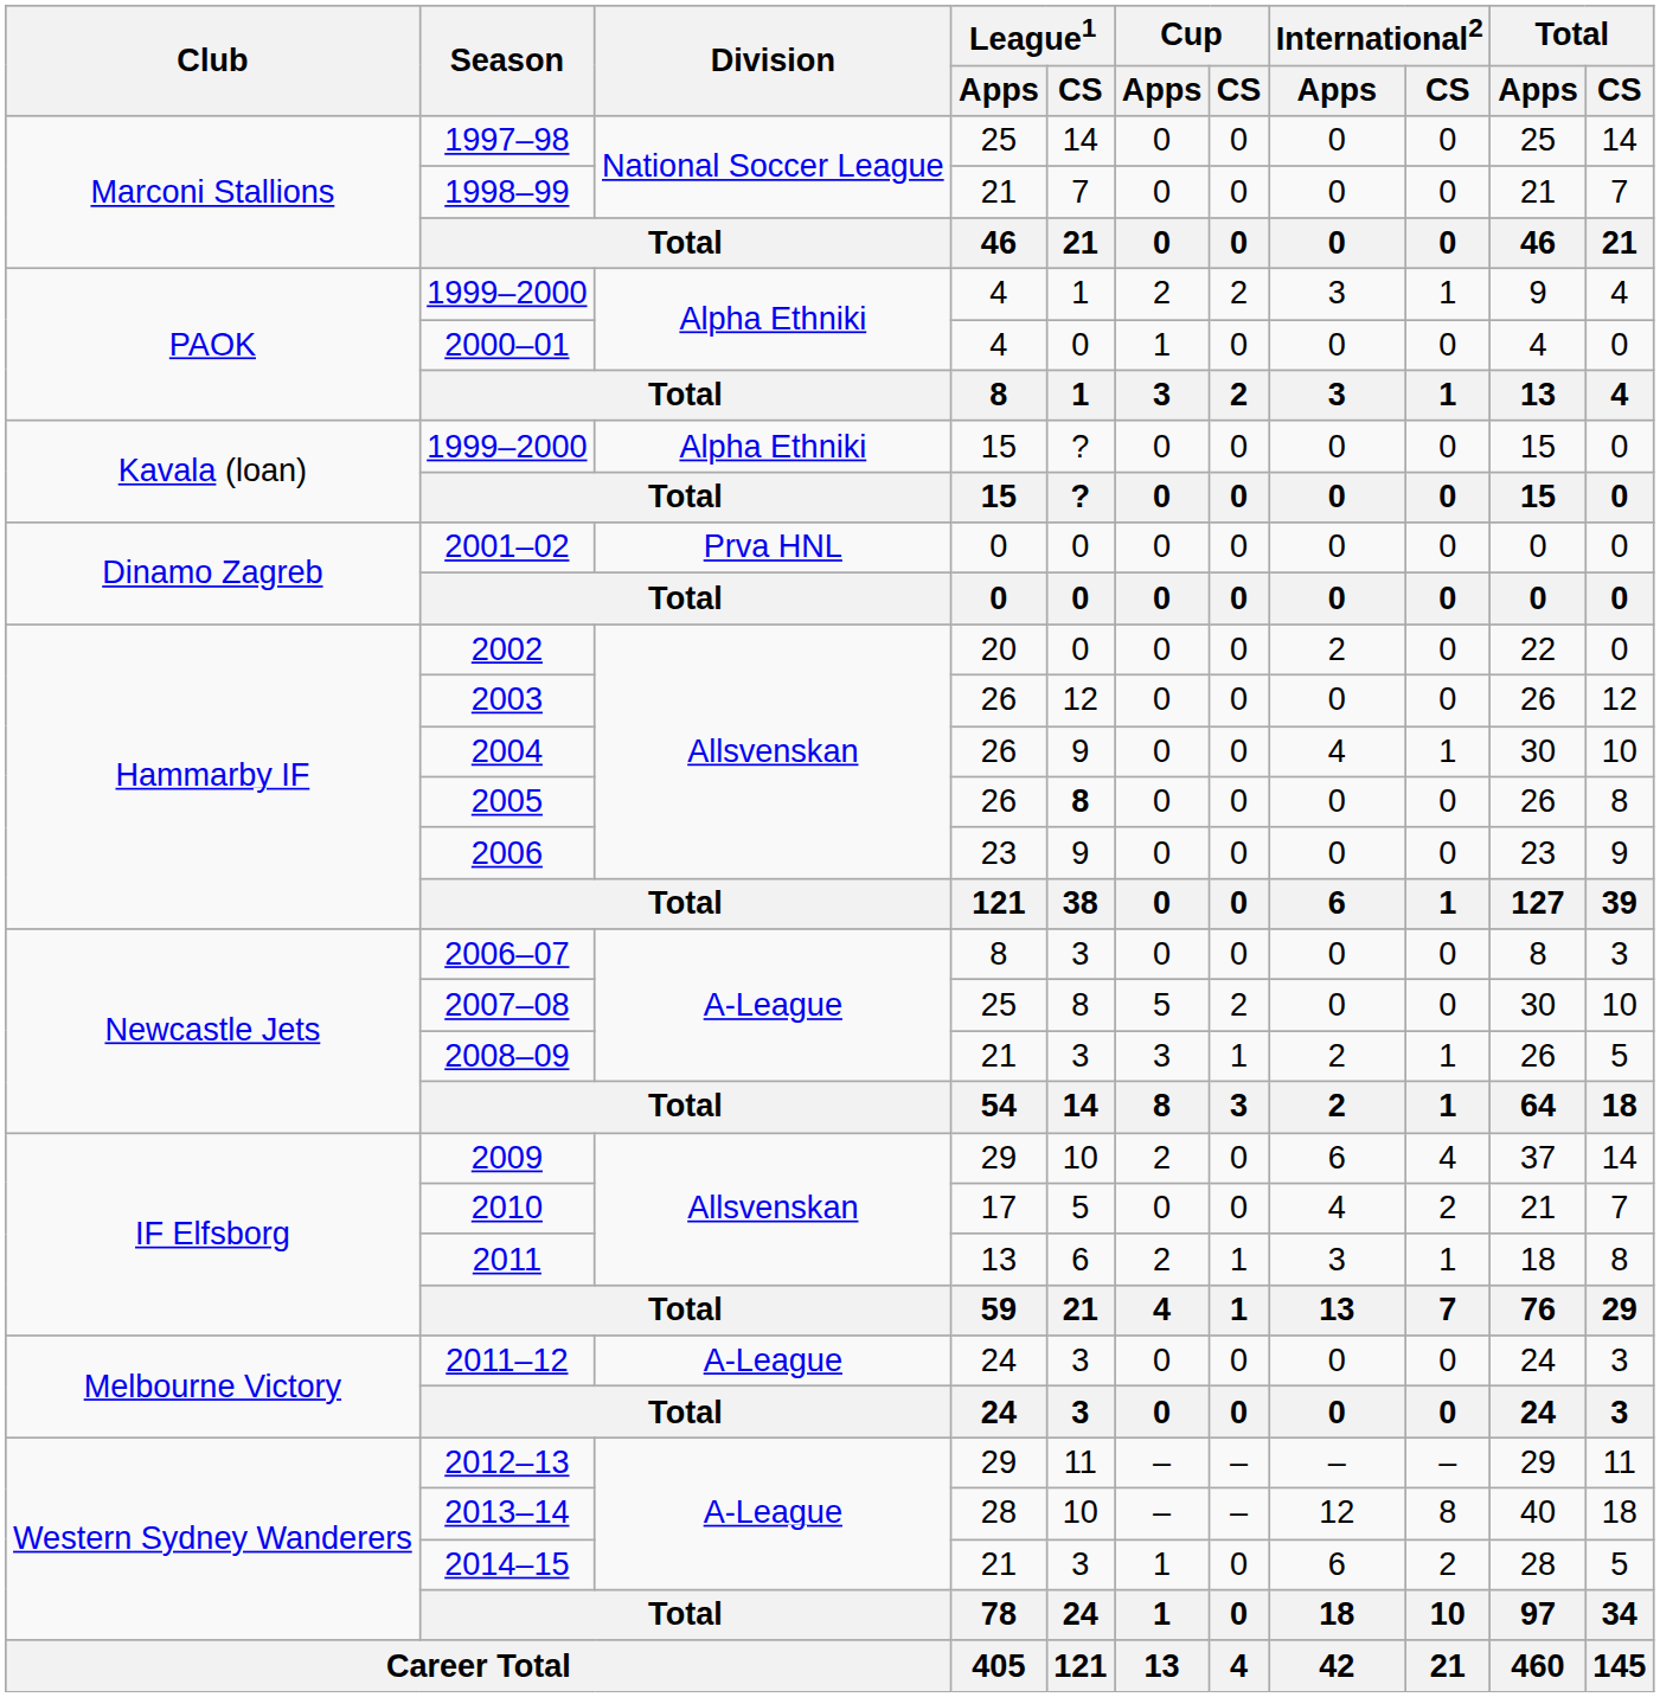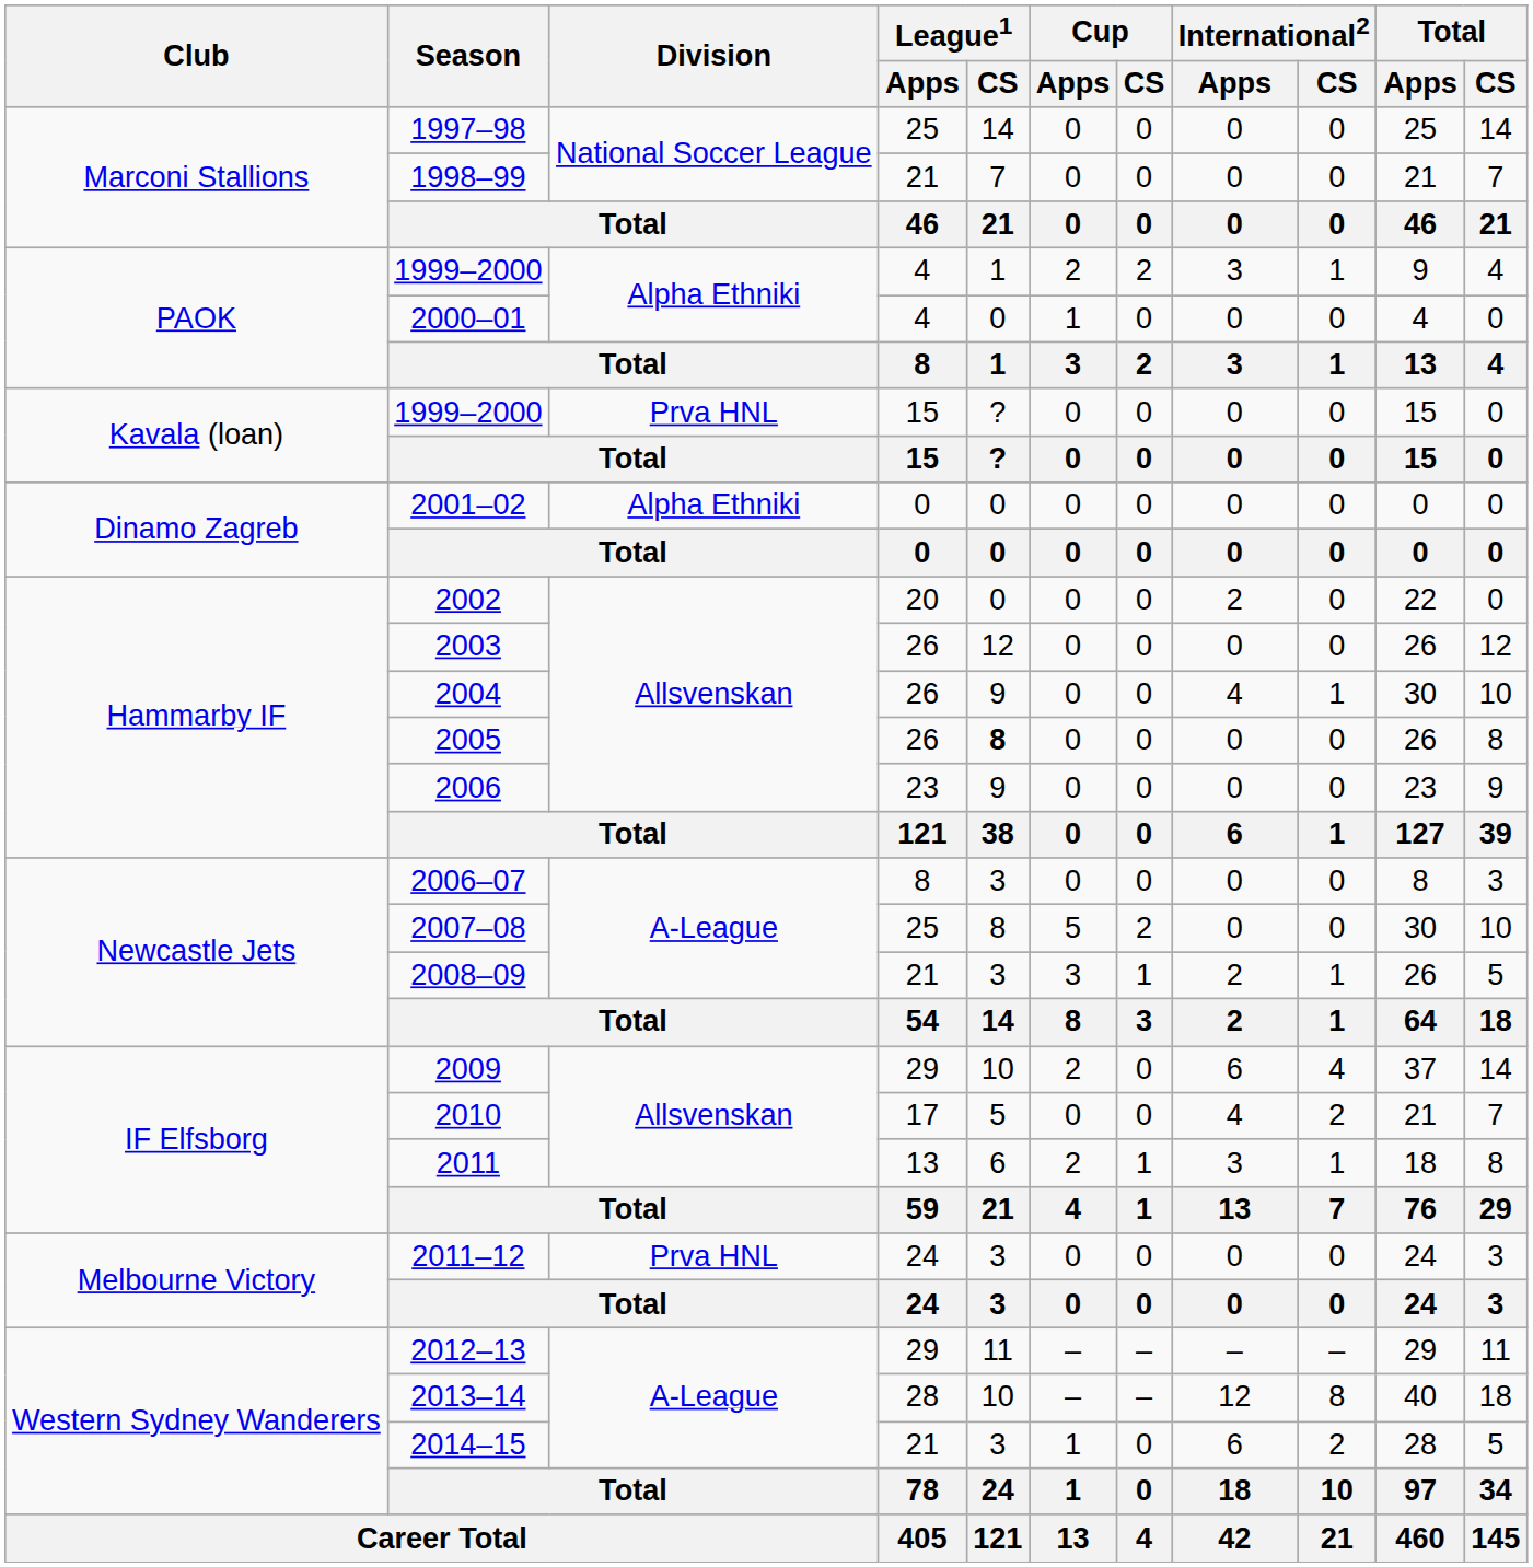 <table class="wikitable" style="text-align:center">
 <tr>
 <th rowspan="2">Club</th>
 <th rowspan="2">Season</th>
 <th rowspan="2">Division</th>
 <th colspan="2">League<sup>1</sup></th>
 <th colspan="2">Cup</th>
 <th colspan="2">International<sup>2</sup></th>
 <th colspan="2">Total</th>
 </tr>
 <tr>
 <th>Apps</th>
 <th>CS</th>
 <th>Apps</th>
 <th>CS</th>
 <th>Apps</th>
 <th>CS</th>
 <th>Apps</th>
 <th>CS</th>
 </tr>
 <tr>
 <td rowspan="3"><a href='#'>Marconi Stallions</a></td>
 <td><a href='#'>1997–98</a></td>
 <td rowspan="2"><a href='#'>National Soccer League</a></td>
 <td>25</td>
 <td>14</td>
 <td>0</td>
 <td>0</td>
 <td>0</td>
 <td>0</td>
 <td>25</td>
 <td>14</td>
 </tr>
 <tr>
 <td><a href='#'>1998–99</a></td>
 <td>21</td>
 <td>7</td>
 <td>0</td>
 <td>0</td>
 <td>0</td>
 <td>0</td>
 <td>21</td>
 <td>7</td>
 </tr>
 <tr>
 <th colspan="2">Total</th>
 <th>46</th>
 <th>21</th>
 <th>0</th>
 <th>0</th>
 <th>0</th>
 <th>0</th>
 <th>46</th>
 <th>21</th>
 </tr>
 <tr>
 <td rowspan="3"><a href='#'>PAOK</a></td>
 <td><a href='#'>1999–2000</a></td>
 <td rowspan="2"><a href='#'>Alpha Ethniki</a></td>
 <td>4</td>
 <td>1</td>
 <td>2</td>
 <td>2</td>
 <td>3</td>
 <td>1</td>
 <td>9</td>
 <td>4</td>
 </tr>
 <tr>
 <td><a href='#'>2000–01</a></td>
 <td>4</td>
 <td>0</td>
 <td>1</td>
 <td>0</td>
 <td>0</td>
 <td>0</td>
 <td>4</td>
 <td>0</td>
 </tr>
 <tr>
 <th colspan="2">Total</th>
 <th>8</th>
 <th>1</th>
 <th>3</th>
 <th>2</th>
 <th>3</th>
 <th>1</th>
 <th>13</th>
 <th>4</th>
 </tr>
 <tr>
 <td rowspan="2"><a href='#'>Kavala</a> (loan)</td>
 <td><a href='#'>1999–2000</a></td>
-<td><a href='#'>Alpha Ethniki</a></td>
+<td><a href='#'>Prva HNL</a></td>
 <td>15</td>
 <td>?</td>
 <td>0</td>
 <td>0</td>
 <td>0</td>
 <td>0</td>
 <td>15</td>
 <td>0</td>
 </tr>
 <tr>
 <th colspan="2">Total</th>
 <th>15</th>
 <th>?</th>
 <th>0</th>
 <th>0</th>
 <th>0</th>
 <th>0</th>
 <th>15</th>
 <th>0</th>
 </tr>
 <tr>
 <td rowspan="2"><a href='#'>Dinamo Zagreb</a></td>
 <td><a href='#'>2001–02</a></td>
-<td><a href='#'>Prva HNL</a></td>
+<td><a href='#'>Alpha Ethniki</a></td>
 <td>0</td>
 <td>0</td>
 <td>0</td>
 <td>0</td>
 <td>0</td>
 <td>0</td>
 <td>0</td>
 <td>0</td>
 </tr>
 <tr>
 <th colspan="2">Total</th>
 <th>0</th>
 <th>0</th>
 <th>0</th>
 <th>0</th>
 <th>0</th>
 <th>0</th>
 <th>0</th>
 <th>0</th>
 </tr>
 <tr>
 <td rowspan="6"><a href='#'>Hammarby IF</a></td>
 <td><a href='#'>2002</a></td>
 <td rowspan="5"><a href='#'>Allsvenskan</a></td>
 <td>20</td>
 <td>0</td>
 <td>0</td>
 <td>0</td>
 <td>2</td>
 <td>0</td>
 <td>22</td>
 <td>0</td>
 </tr>
 <tr>
 <td><a href='#'>2003</a></td>
 <td>26</td>
 <td>12</td>
 <td>0</td>
 <td>0</td>
 <td>0</td>
 <td>0</td>
 <td>26</td>
 <td>12</td>
 </tr>
 <tr>
 <td><a href='#'>2004</a></td>
 <td>26</td>
 <td>9</td>
 <td>0</td>
 <td>0</td>
 <td>4</td>
 <td>1</td>
 <td>30</td>
 <td>10</td>
 </tr>
 <tr>
 <td><a href='#'>2005</a></td>
 <td>26</td>
 <td><strong>8</strong></td>
 <td>0</td>
 <td>0</td>
 <td>0</td>
 <td>0</td>
 <td>26</td>
 <td>8</td>
 </tr>
 <tr>
 <td><a href='#'>2006</a></td>
 <td>23</td>
 <td>9</td>
 <td>0</td>
 <td>0</td>
 <td>0</td>
 <td>0</td>
 <td>23</td>
 <td>9</td>
 </tr>
 <tr>
 <th colspan="2">Total</th>
 <th>121</th>
 <th>38</th>
 <th>0</th>
 <th>0</th>
 <th>6</th>
 <th>1</th>
 <th>127</th>
 <th>39</th>
 </tr>
 <tr>
 <td rowspan="4"><a href='#'>Newcastle Jets</a></td>
 <td><a href='#'>2006–07</a></td>
 <td rowspan="3"><a href='#'>A-League</a></td>
 <td>8</td>
 <td>3</td>
 <td>0</td>
 <td>0</td>
 <td>0</td>
 <td>0</td>
 <td>8</td>
 <td>3</td>
 </tr>
 <tr>
 <td><a href='#'>2007–08</a></td>
 <td>25</td>
 <td>8</td>
 <td>5</td>
 <td>2</td>
 <td>0</td>
 <td>0</td>
 <td>30</td>
 <td>10</td>
 </tr>
 <tr>
 <td><a href='#'>2008–09</a></td>
 <td>21</td>
 <td>3</td>
 <td>3</td>
 <td>1</td>
 <td>2</td>
 <td>1</td>
 <td>26</td>
 <td>5</td>
 </tr>
 <tr>
 <th colspan="2">Total</th>
 <th>54</th>
 <th>14</th>
 <th>8</th>
 <th>3</th>
 <th>2</th>
 <th>1</th>
 <th>64</th>
 <th>18</th>
 </tr>
 <tr>
 <td rowspan="4"><a href='#'>IF Elfsborg</a></td>
 <td><a href='#'>2009</a></td>
 <td rowspan="3"><a href='#'>Allsvenskan</a></td>
 <td>29</td>
 <td>10</td>
 <td>2</td>
 <td>0</td>
 <td>6</td>
 <td>4</td>
 <td>37</td>
 <td>14</td>
 </tr>
 <tr>
 <td><a href='#'>2010</a></td>
 <td>17</td>
 <td>5</td>
 <td>0</td>
 <td>0</td>
 <td>4</td>
 <td>2</td>
 <td>21</td>
 <td>7</td>
 </tr>
 <tr>
 <td><a href='#'>2011</a></td>
 <td>13</td>
 <td>6</td>
 <td>2</td>
 <td>1</td>
 <td>3</td>
 <td>1</td>
 <td>18</td>
 <td>8</td>
 </tr>
 <tr>
 <th colspan="2">Total</th>
 <th>59</th>
 <th>21</th>
 <th>4</th>
 <th>1</th>
 <th>13</th>
 <th>7</th>
 <th>76</th>
 <th>29</th>
 </tr>
 <tr>
 <td rowspan="2"><a href='#'>Melbourne Victory</a></td>
 <td><a href='#'>2011–12</a></td>
-<td><a href='#'>A-League</a></td>
+<td><a href='#'>Prva HNL</a></td>
 <td>24</td>
 <td>3</td>
 <td>0</td>
 <td>0</td>
 <td>0</td>
 <td>0</td>
 <td>24</td>
 <td>3</td>
 </tr>
 <tr>
 <th colspan="2">Total</th>
 <th>24</th>
 <th>3</th>
 <th>0</th>
 <th>0</th>
 <th>0</th>
 <th>0</th>
 <th>24</th>
 <th>3</th>
 </tr>
 <tr>
 <td rowspan="4"><a href='#'>Western Sydney Wanderers</a></td>
 <td><a href='#'>2012–13</a></td>
 <td rowspan="3"><a href='#'>A-League</a></td>
 <td>29</td>
 <td>11</td>
 <td>–</td>
 <td>–</td>
 <td>–</td>
 <td>–</td>
 <td>29</td>
 <td>11</td>
 </tr>
 <tr>
 <td><a href='#'>2013–14</a></td>
 <td>28</td>
 <td>10</td>
 <td>–</td>
 <td>–</td>
 <td>12</td>
 <td>8</td>
 <td>40</td>
 <td>18</td>
 </tr>
 <tr>
 <td><a href='#'>2014–15</a></td>
 <td>21</td>
 <td>3</td>
 <td>1</td>
 <td>0</td>
 <td>6</td>
 <td>2</td>
 <td>28</td>
 <td>5</td>
 </tr>
 <tr>
 <th colspan="2">Total</th>
 <th>78</th>
 <th>24</th>
 <th>1</th>
 <th>0</th>
 <th>18</th>
 <th>10</th>
 <th>97</th>
 <th>34</th>
 </tr>
 <tr>
 <th colspan="3">Career Total</th>
 <th>405</th>
 <th>121</th>
 <th>13</th>
 <th>4</th>
 <th>42</th>
 <th>21</th>
 <th>460</th>
 <th>145</th>
 </tr>
 </table>
